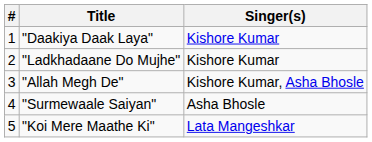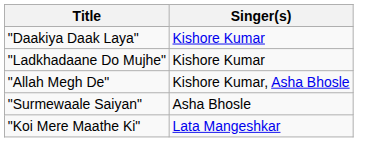 <table class="wikitable" style="font-size:95%;">
 <tr>
-<th>#</th>
 <th>Title</th>
 <th>Singer(s)</th>
 </tr>
 <tr>
-<td>1</td>
 <td>"Daakiya Daak Laya"</td>
 <td><a href='#'>Kishore Kumar</a></td>
 </tr>
 <tr>
-<td>2</td>
 <td>"Ladkhadaane Do Mujhe"</td>
 <td>Kishore Kumar</td>
 </tr>
 <tr>
-<td>3</td>
 <td>"Allah Megh De"</td>
 <td>Kishore Kumar, <a href='#'>Asha Bhosle</a></td>
 </tr>
 <tr>
-<td>4</td>
 <td>"Surmewaale Saiyan"</td>
 <td>Asha Bhosle</td>
 </tr>
 <tr>
-<td>5</td>
 <td>"Koi Mere Maathe Ki"</td>
 <td><a href='#'>Lata Mangeshkar</a></td>
 </tr>
 </table>
